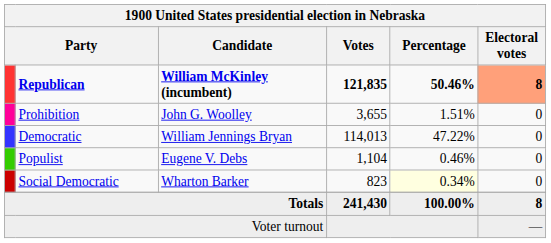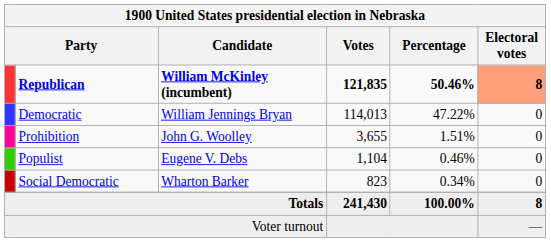 <table class="wikitable" style="font-size: 95%;">
 <tr>
 <th colspan="6">1900 United States presidential election in Nebraska</th>
 </tr>
 <tr>
 <th colspan="2" style="width: 15em">Party</th>
 <th style="width: 17em">Candidate</th>
 <th style="width: 5em">Votes</th>
 <th style="width: 7em">Percentage</th>
 <th style="width: 5em">Electoral votes</th>
 </tr>
 <tr>
 <th style="background-color:#FF3333; width: 3px"></th>
 <td style="width: 130px"><strong><a href='#'>Republican</a></strong></td>
 <td><strong><a href='#'>William McKinley</a> (incumbent)</strong></td>
 <td align="right"><strong>121,835</strong></td>
 <td align="right"><strong>50.46%</strong></td>
 <td align="right" style="background: lightsalmon;"><strong>8</strong></td>
 </tr>
 <tr>
+<th style="background-color:#3333FF; width: 3px"></th>
+<td style="width: 130px"><a href='#'>Democratic</a></td>
+<td><a href='#'>William Jennings Bryan</a></td>
+<td align="right">114,013</td>
+<td align="right">47.22%</td>
+<td align="right">0</td>
+</tr>
+<tr>
 <th style="background-color:#f09; width: 3px"></th>
 <td style="width: 130px"><a href='#'>Prohibition</a></td>
 <td><a href='#'>John G. Woolley</a></td>
 <td align="right">3,655</td>
 <td align="right">1.51%</td>
-<td align="right">0</td>
-</tr>
-<tr>
-<th style="background-color:#3333FF; width: 3px"></th>
-<td style="width: 130px"><a href='#'>Democratic</a></td>
-<td><a href='#'>William Jennings Bryan</a></td>
-<td align="right">114,013</td>
-<td align="right">47.22%</td>
 <td align="right">0</td>
 </tr>
 <tr>
 <th style="background-color:#3c0; width: 3px"></th>
 <td style="width: 130px"><a href='#'>Populist</a></td>
 <td><a href='#'>Eugene V. Debs</a></td>
 <td align="right">1,104</td>
 <td align="right">0.46%</td>
 <td align="right">0</td>
 </tr>
 <tr>
 <th style="background-color:#c00; width: 3px"></th>
 <td style="width: 130px"><a href='#'>Social Democratic</a></td>
 <td><a href='#'>Wharton Barker</a></td>
 <td align="right">823</td>
-<td align="right" style="background: lightyellow;">0.34%</td>
+<td align="right">0.34%</td>
 <td align="right">0</td>
 </tr>
 <tr>
 </tr>
 <tr bgcolor="#EEEEEE">
 <td colspan="3" align="right"><strong>Totals</strong></td>
 <td align="right"><strong>241,430</strong></td>
 <td align="right"><strong>100.00%</strong></td>
 <td align="right"><strong>8</strong></td>
 </tr>
 <tr bgcolor="#EEEEEE">
 <td colspan="3" align="right">Voter turnout</td>
 <td colspan="2" align="right"></td>
 <td align="right">—</td>
 </tr>
 </table>
